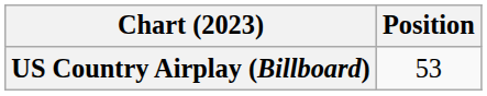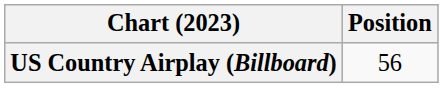 <table class="wikitable sortable plainrowheaders" style="text-align:center">
 <tr>
 <th scope="col">Chart (2023)</th>
 <th scope="col">Position</th>
 </tr>
 <tr>
 <th scope="row">US Country Airplay (<em>Billboard</em>)</th>
-<td>53</td>
+<td>56</td>
 </tr>
 </table>
